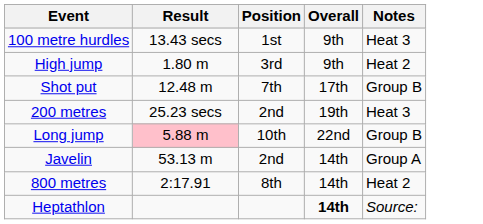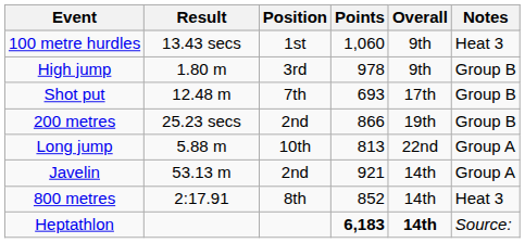 <table class="wikitable">
 <tr style="background: #cccccc">
 <th>Event</th>
 <th width=105>Result</th>
 <th>Position</th>
+<th>Points</th>
 <th width=50>Overall</th>
 <th>Notes</th>
 </tr>
 <tr>
 <td align="center"><a href='#'>100 metre hurdles</a></td>
 <td align="center">13.43 secs</td>
 <td align="center">1st</td>
+<td align="right">1,060</td>
 <td align="center">9th</td>
 <td>Heat 3</td>
 </tr>
 <tr>
 <td align="center"><a href='#'>High jump</a></td>
 <td align="center">1.80 m</td>
 <td align="center">3rd</td>
+<td align="right">978</td>
 <td align="center">9th</td>
-<td>Heat 2</td>
+<td>Group B</td>
 </tr>
 <tr>
 <td align="center"><a href='#'>Shot put</a></td>
 <td align="center">12.48 m</td>
 <td align="center">7th</td>
+<td align="right">693</td>
 <td align="center">17th</td>
 <td>Group B</td>
 </tr>
 <tr>
 <td align="center"><a href='#'>200 metres</a></td>
 <td align="center">25.23 secs</td>
 <td align="center">2nd</td>
+<td align="right">866</td>
 <td align="center">19th</td>
-<td>Heat 3</td>
+<td>Group B</td>
 </tr>
 <tr>
 <td align="center"><a href='#'>Long jump</a></td>
-<td align="center" style="background: pink;">5.88 m</td>
+<td align="center">5.88 m</td>
 <td align="center">10th</td>
+<td align="right">813</td>
 <td align="center">22nd</td>
-<td>Group B</td>
+<td>Group A</td>
 </tr>
 <tr>
 <td align="center"><a href='#'>Javelin</a></td>
 <td align="center">53.13 m</td>
 <td align="center">2nd</td>
+<td align="right">921</td>
 <td align="center">14th</td>
 <td>Group A</td>
 </tr>
 <tr>
 <td align="center"><a href='#'>800 metres</a></td>
 <td align="center">2:17.91</td>
 <td align="center">8th</td>
+<td align="right">852</td>
 <td align="center">14th</td>
-<td>Heat 2</td>
+<td>Heat 3</td>
 </tr>
 <tr>
 <td align="center"><a href='#'>Heptathlon</a></td>
 <td></td>
 <td></td>
+<td align="right"><strong>6,183</strong></td>
 <td align="center"><strong>14th</strong></td>
 <td><em>Source:</em></td>
 </tr>
 </table>
